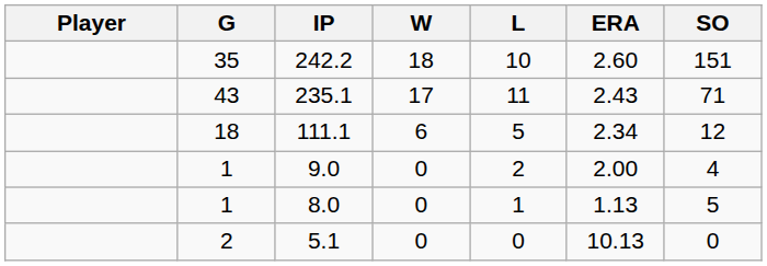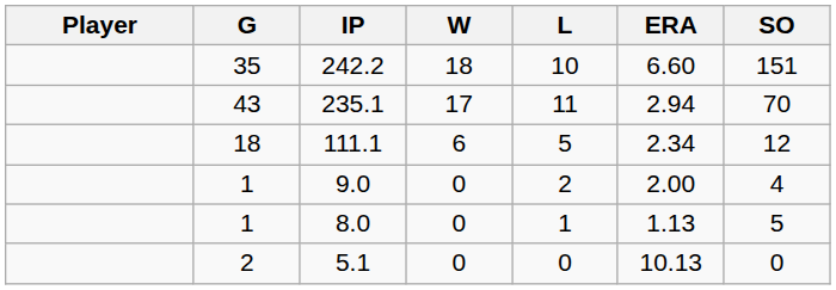 <table class="wikitable sortable">
 <tr>
 <th bgcolor="#DDDDFF" width="16%">Player</th>
 <th bgcolor="#DDDDFF" width="9%">G</th>
 <th bgcolor="#DDDDFF" width="9%">IP</th>
 <th bgcolor="#DDDDFF" width="9%">W</th>
 <th bgcolor="#DDDDFF" width="9%">L</th>
 <th bgcolor="#DDDDFF" width="9%">ERA</th>
 <th bgcolor="#DDDDFF" width="9%">SO</th>
 </tr>
 <tr align="center">
 <td></td>
 <td>35</td>
 <td>242.2</td>
 <td>18</td>
 <td>10</td>
-<td>2.60</td>
+<td>6.60</td>
 <td>151</td>
 </tr>
 <tr align="center">
 <td></td>
 <td>43</td>
 <td>235.1</td>
 <td>17</td>
 <td>11</td>
-<td>2.43</td>
-<td>71</td>
+<td>2.94</td>
+<td>70</td>
 </tr>
 <tr align="center">
 <td></td>
 <td>18</td>
 <td>111.1</td>
 <td>6</td>
 <td>5</td>
 <td>2.34</td>
 <td>12</td>
 </tr>
 <tr align="center">
 <td></td>
 <td>1</td>
 <td>9.0</td>
 <td>0</td>
 <td>2</td>
 <td>2.00</td>
 <td>4</td>
 </tr>
 <tr align="center">
 <td></td>
 <td>1</td>
 <td>8.0</td>
 <td>0</td>
 <td>1</td>
 <td>1.13</td>
 <td>5</td>
 </tr>
 <tr align="center">
 <td></td>
 <td>2</td>
 <td>5.1</td>
 <td>0</td>
 <td>0</td>
 <td>10.13</td>
 <td>0</td>
 </tr>
 </table>
